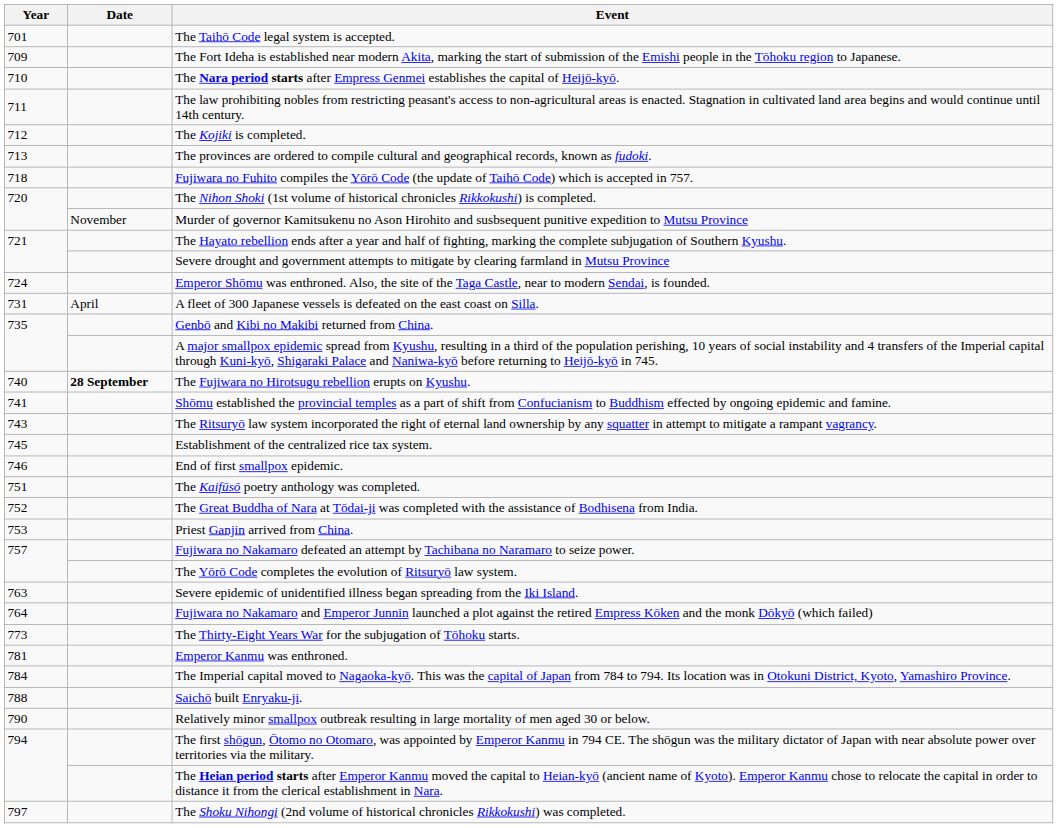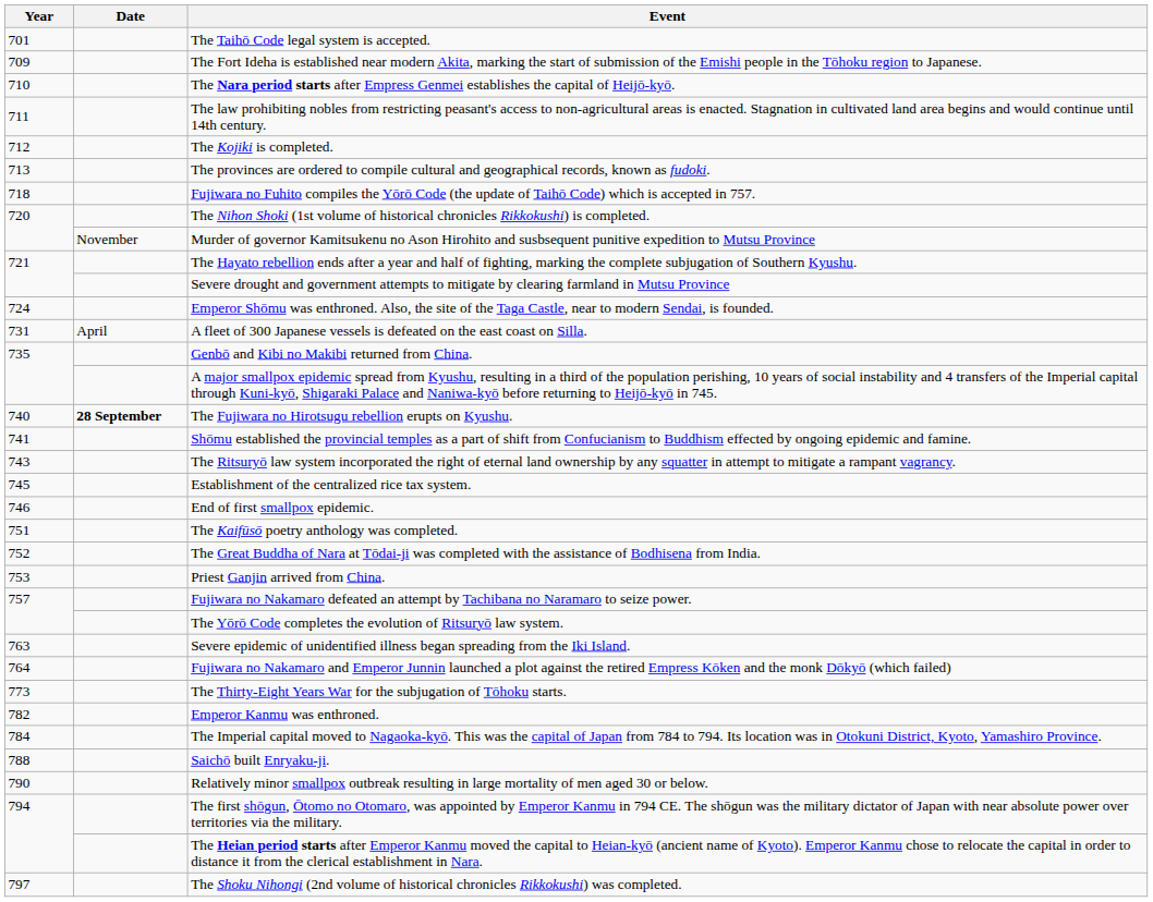 <table class="wikitable" width="100%">
 <tr>
 <th style="width:6%">Year</th>
 <th style="width:10%">Date</th>
 <th>Event</th>
 </tr>
 <tr>
 <td>701</td>
 <td></td>
 <td>The <a href='#'>Taihō Code</a> legal system is accepted.</td>
 </tr>
 <tr>
 <td>709</td>
 <td></td>
 <td>The Fort Ideha is established near modern <a href='#'>Akita</a>, marking the start of submission of the <a href='#'>Emishi</a> people in the <a href='#'>Tōhoku region</a> to Japanese.</td>
 </tr>
 <tr>
 <td>710</td>
 <td></td>
 <td>The <strong><a href='#'>Nara period</a> starts</strong> after <a href='#'>Empress Genmei</a> establishes the capital of <a href='#'>Heijō-kyō</a>.</td>
 </tr>
 <tr>
 <td>711</td>
 <td></td>
 <td>The law prohibiting nobles from restricting peasant's access to non-agricultural areas is enacted. Stagnation in cultivated land area begins and would continue until 14th century.</td>
 </tr>
 <tr>
 <td>712</td>
 <td></td>
 <td>The <em><a href='#'>Kojiki</a></em> is completed.</td>
 </tr>
 <tr>
 <td>713</td>
 <td></td>
 <td>The provinces are ordered to compile cultural and geographical records, known as <em><a href='#'>fudoki</a></em>.</td>
 </tr>
 <tr>
 <td>718</td>
 <td></td>
 <td><a href='#'>Fujiwara no Fuhito</a> compiles the <a href='#'>Yōrō Code</a> (the update of <a href='#'>Taihō Code</a>) which is accepted in 757.</td>
 </tr>
 <tr>
 <td rowspan="2" valign="top">720</td>
 <td></td>
 <td>The <em><a href='#'>Nihon Shoki</a></em> (1st volume of historical chronicles <em><a href='#'>Rikkokushi</a></em>) is completed.</td>
 </tr>
 <tr>
 <td>November</td>
 <td>Murder of governor Kamitsukenu no Ason Hirohito and susbsequent punitive expedition to <a href='#'>Mutsu Province</a></td>
 </tr>
 <tr>
 <td rowspan="2" valign="top">721</td>
 <td></td>
 <td>The <a href='#'>Hayato rebellion</a> ends after a year and half of fighting, marking the complete subjugation of Southern <a href='#'>Kyushu</a>.</td>
 </tr>
 <tr>
 <td></td>
 <td>Severe drought and government attempts to mitigate by clearing farmland in <a href='#'>Mutsu Province</a></td>
 </tr>
 <tr>
 <td>724</td>
 <td></td>
 <td><a href='#'>Emperor Shōmu</a> was enthroned. Also, the site of the <a href='#'>Taga Castle</a>, near to modern <a href='#'>Sendai</a>, is founded.</td>
 </tr>
 <tr>
 <td>731</td>
 <td>April</td>
 <td>A fleet of 300 Japanese vessels is defeated on the east coast on <a href='#'>Silla</a>.</td>
 </tr>
 <tr>
 <td rowspan="2" valign="top">735</td>
 <td></td>
 <td><a href='#'>Genbō</a> and <a href='#'>Kibi no Makibi</a> returned from <a href='#'>China</a>.</td>
 </tr>
 <tr>
 <td></td>
 <td>A <a href='#'>major smallpox epidemic</a> spread from <a href='#'>Kyushu</a>, resulting in a third of the population perishing, 10 years of social instability and 4 transfers of the Imperial capital through <a href='#'>Kuni-kyō</a>, <a href='#'>Shigaraki Palace</a> and <a href='#'>Naniwa-kyō</a> before returning to <a href='#'>Heijō-kyō</a> in 745.</td>
 </tr>
 <tr>
 <td>740</td>
 <td><strong>28 September</strong></td>
 <td>The <a href='#'>Fujiwara no Hirotsugu rebellion</a> erupts on <a href='#'>Kyushu</a>.</td>
 </tr>
 <tr>
 <td>741</td>
 <td></td>
 <td><a href='#'>Shōmu</a> established the <a href='#'>provincial temples</a> as a part of shift from <a href='#'>Confucianism</a> to <a href='#'>Buddhism</a> effected by ongoing epidemic and famine.</td>
 </tr>
 <tr>
 <td>743</td>
 <td></td>
 <td>The <a href='#'>Ritsuryō</a> law system incorporated the right of eternal land ownership by any <a href='#'>squatter</a> in attempt to mitigate a rampant <a href='#'>vagrancy</a>.</td>
 </tr>
 <tr>
 <td>745</td>
 <td></td>
 <td>Establishment of the centralized rice tax system.</td>
 </tr>
 <tr>
 <td>746</td>
 <td></td>
 <td>End of first <a href='#'>smallpox</a> epidemic.</td>
 </tr>
 <tr>
 <td>751</td>
 <td></td>
 <td>The <em><a href='#'>Kaifūsō</a></em> poetry anthology was completed.</td>
 </tr>
 <tr>
 <td>752</td>
 <td></td>
 <td>The <a href='#'>Great Buddha of Nara</a> at <a href='#'>Tōdai-ji</a> was completed with the assistance of <a href='#'>Bodhisena</a> from India.</td>
 </tr>
 <tr>
 <td>753</td>
 <td></td>
 <td>Priest <a href='#'>Ganjin</a> arrived from <a href='#'>China</a>.</td>
 </tr>
 <tr>
 <td rowspan="2" valign="top">757</td>
 <td></td>
 <td><a href='#'>Fujiwara no Nakamaro</a> defeated an attempt by <a href='#'>Tachibana no Naramaro</a> to seize power.</td>
 </tr>
 <tr>
 <td></td>
 <td>The <a href='#'>Yōrō Code</a> completes the evolution of <a href='#'>Ritsuryō</a> law system.</td>
 </tr>
 <tr>
 <td>763</td>
 <td></td>
 <td>Severe epidemic of unidentified illness began spreading from the <a href='#'>Iki Island</a>.</td>
 </tr>
 <tr>
 <td>764</td>
 <td></td>
 <td><a href='#'>Fujiwara no Nakamaro</a> and <a href='#'>Emperor Junnin</a> launched a plot against the retired <a href='#'>Empress Kōken</a> and the monk <a href='#'>Dōkyō</a> (which failed)</td>
 </tr>
 <tr>
 <td>773</td>
 <td></td>
 <td>The <a href='#'>Thirty-Eight Years War</a> for the subjugation of <a href='#'>Tōhoku</a> starts.</td>
 </tr>
 <tr>
-<td>781</td>
+<td>782</td>
 <td></td>
 <td><a href='#'>Emperor Kanmu</a> was enthroned.</td>
 </tr>
 <tr>
 <td>784</td>
 <td></td>
 <td>The Imperial capital moved to <a href='#'>Nagaoka-kyō</a>. This was the <a href='#'>capital of Japan</a> from 784 to 794. Its location was in <a href='#'>Otokuni District, Kyoto</a>, <a href='#'>Yamashiro Province</a>.</td>
 </tr>
 <tr>
 <td>788</td>
 <td></td>
 <td><a href='#'>Saichō</a> built <a href='#'>Enryaku-ji</a>.</td>
 </tr>
 <tr>
 <td>790</td>
 <td></td>
 <td>Relatively minor <a href='#'>smallpox</a> outbreak resulting in large mortality of men aged 30 or below.</td>
 </tr>
 <tr>
 <td rowspan="2" valign="top">794</td>
 <td></td>
 <td>The first <a href='#'>shōgun</a>, <a href='#'>Ōtomo no Otomaro</a>, was appointed by <a href='#'>Emperor Kanmu</a> in 794 CE. The shōgun was the military dictator of Japan with near absolute power over territories via the military.</td>
 </tr>
 <tr>
 <td></td>
 <td>The <strong><a href='#'>Heian period</a> starts</strong> after <a href='#'>Emperor Kanmu</a> moved the capital to <a href='#'>Heian-kyō</a> (ancient name of <a href='#'>Kyoto</a>). <a href='#'>Emperor Kanmu</a> chose to relocate the capital in order to distance it from the clerical establishment in <a href='#'>Nara</a>.</td>
 </tr>
 <tr>
 <td>797</td>
 <td></td>
 <td>The <em><a href='#'>Shoku Nihongi</a></em> (2nd volume of historical chronicles <em><a href='#'>Rikkokushi</a></em>) was completed.</td>
 </tr>
 </table>
